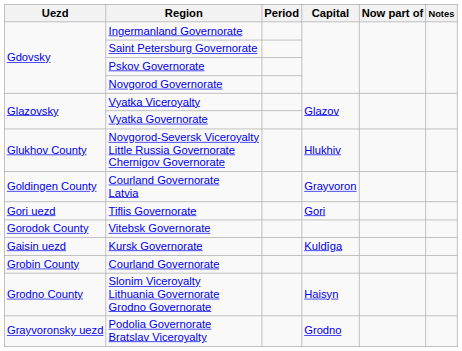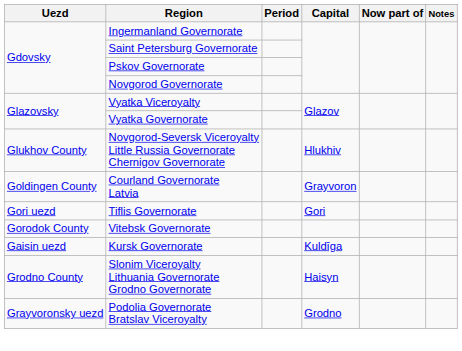 <table class="wikitable sortable">
 <tr>
 <th>Uezd</th>
 <th>Region</th>
 <th>Period</th>
 <th>Capital</th>
 <th>Now part of</th>
 <th><small>Notes</small></th>
 </tr>
 <tr>
 <td rowspan="4"><a href='#'>Gdovsky</a></td>
 <td><a href='#'>Ingermanland Governorate</a></td>
 <td></td>
 <td rowspan="4"></td>
 <td rowspan="4"></td>
 <td rowspan="4"></td>
 </tr>
 <tr>
 <td><a href='#'>Saint Petersburg Governorate</a></td>
 <td></td>
 </tr>
 <tr>
 <td><a href='#'>Pskov Governorate</a></td>
 <td></td>
 </tr>
 <tr>
 <td><a href='#'>Novgorod Governorate</a></td>
 <td></td>
 </tr>
 <tr>
 <td rowspan="2"><a href='#'>Glazovsky</a></td>
 <td><a href='#'>Vyatka Viceroyalty</a></td>
 <td></td>
 <td rowspan="2"><a href='#'>Glazov</a></td>
 <td rowspan="2"></td>
 <td rowspan="2"></td>
 </tr>
 <tr>
 <td><a href='#'>Vyatka Governorate</a></td>
 <td></td>
 </tr>
 <tr>
 <td><a href='#'>Glukhov County</a></td>
 <td><a href='#'>Novgorod-Seversk Viceroyalty</a><br><a href='#'>Little Russia Governorate</a><br><a href='#'>Chernigov Governorate</a></td>
 <td></td>
 <td><a href='#'>Hlukhiv</a></td>
 <td></td>
 <td></td>
 </tr>
 <tr>
 <td><a href='#'>Goldingen County</a></td>
 <td><a href='#'>Courland Governorate</a><br><a href='#'>Latvia</a></td>
 <td></td>
 <td><a href='#'>Grayvoron</a></td>
 <td></td>
 <td></td>
 </tr>
 <tr>
 <td><a href='#'>Gori uezd</a></td>
 <td><a href='#'>Tiflis Governorate</a></td>
 <td></td>
 <td><a href='#'>Gori</a></td>
 <td></td>
 <td></td>
 </tr>
 <tr>
 <td><a href='#'>Gorodok County</a></td>
 <td><a href='#'>Vitebsk Governorate</a></td>
 <td></td>
 <td></td>
 <td></td>
 <td></td>
 </tr>
 <tr>
 <td><a href='#'>Gaisin uezd</a></td>
 <td><a href='#'>Kursk Governorate</a></td>
 <td></td>
 <td><a href='#'>Kuldīga</a></td>
 <td></td>
 <td></td>
 </tr>
 <tr>
-<td><a href='#'>Grobin County</a></td>
-<td><a href='#'>Courland Governorate</a></td>
-<td></td>
-<td></td>
-<td></td>
-<td></td>
-</tr>
-<tr>
 <td><a href='#'>Grodno County</a></td>
 <td><a href='#'>Slonim Viceroyalty</a><br><a href='#'>Lithuania Governorate</a><br><a href='#'>Grodno Governorate</a></td>
 <td></td>
 <td><a href='#'>Haisyn</a></td>
 <td></td>
 <td></td>
 </tr>
 <tr>
 <td><a href='#'>Grayvoronsky uezd</a></td>
 <td><a href='#'>Podolia Governorate</a><br><a href='#'>Bratslav Viceroyalty</a></td>
 <td></td>
 <td><a href='#'>Grodno</a></td>
 <td></td>
 <td></td>
 </tr>
 </table>
